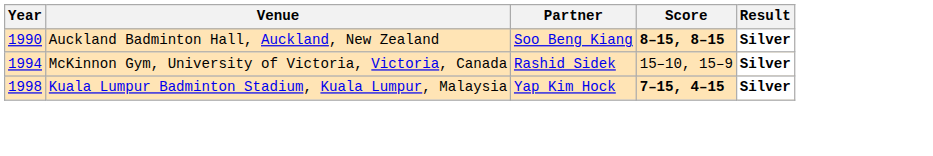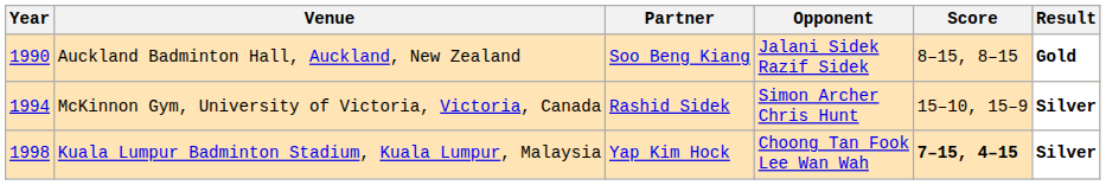 <table class="sortable wikitable" style="font-size: 90%;">
 <tr>
 <th>Year</th>
 <th>Venue</th>
 <th>Partner</th>
+<th>Opponent</th>
 <th>Score</th>
 <th>Result</th>
 </tr>
 <tr style="background:#FFE4B5">
 <td align="center"><a href='#'>1990</a></td>
 <td align="left">Auckland Badminton Hall, <a href='#'>Auckland</a>, New Zealand</td>
 <td align="left"> <a href='#'>Soo Beng Kiang</a></td>
-<td align="left"><strong>8–15, 8–15</strong></td>
-<td style="text-align:left; background:white"> <strong>Silver</strong></td>
+<td align="left"> <a href='#'>Jalani Sidek</a><br> <a href='#'>Razif Sidek</a></td>
+<td align="left">8–15, 8–15</td>
+<td style="text-align:left; background:white"> <strong>Gold</strong></td>
 </tr>
 <tr style="background:#FFE4B5">
 <td align="center"><a href='#'>1994</a></td>
 <td align="left">McKinnon Gym, University of Victoria, <a href='#'>Victoria</a>, Canada</td>
 <td align="left"> <a href='#'>Rashid Sidek</a></td>
+<td align="left"> <a href='#'>Simon Archer</a><br> <a href='#'>Chris Hunt</a></td>
 <td align="left">15–10, 15–9</td>
 <td style="text-align:left; background:white"> <strong>Silver</strong></td>
 </tr>
 <tr style="background:#FFE4B5">
 <td align="center"><a href='#'>1998</a></td>
 <td align="left"><a href='#'>Kuala Lumpur Badminton Stadium</a>, <a href='#'>Kuala Lumpur</a>, Malaysia</td>
 <td align="left"> <a href='#'>Yap Kim Hock</a></td>
+<td align="left"> <a href='#'>Choong Tan Fook</a><br> <a href='#'>Lee Wan Wah</a></td>
 <td align="left"><strong>7–15, 4–15</strong></td>
 <td style="text-align:left; background:white"> <strong>Silver</strong></td>
 </tr>
 </table>
